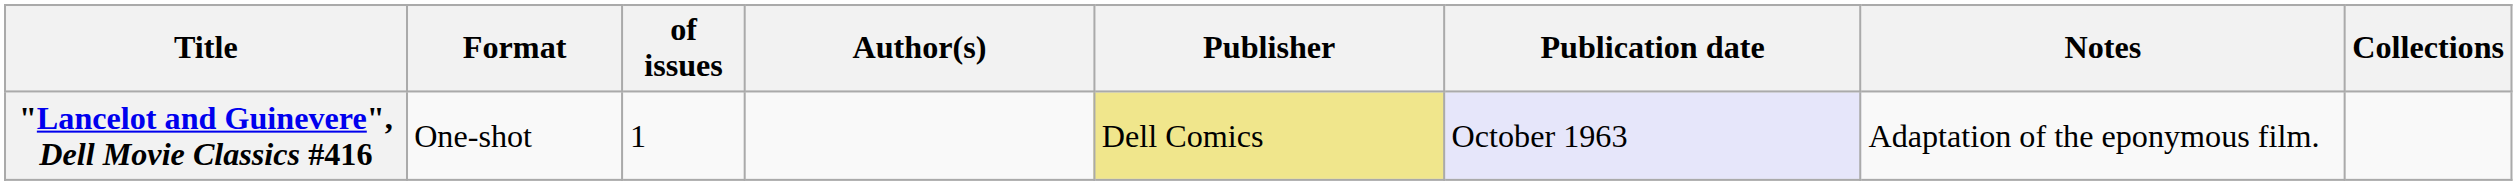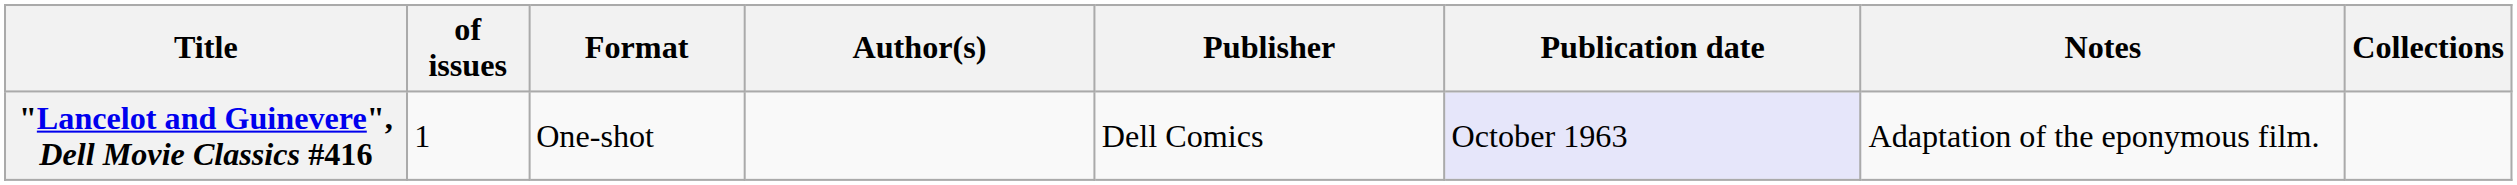 <table class="wikitable">
 <tr>
 <th>Title</th>
+<th style="width:40pt"> of issues</th>
 <th style="width:75pt">Format</th>
-<th style="width:40pt"> of issues</th>
 <th style="width:125pt">Author(s)</th>
 <th style="width:125pt">Publisher</th>
 <th style="width:150pt">Publication date</th>
 <th style="width:175pt">Notes</th>
 <th>Collections</th>
 </tr>
 <tr>
 <th>"<a href='#'>Lancelot and Guinevere</a>", <em>Dell Movie Classics</em> #416</th>
+<td>1</td>
 <td>One-shot</td>
-<td>1</td>
 <td></td>
-<td style="background: khaki;">Dell Comics</td>
+<td>Dell Comics</td>
 <td style="background: lavender;">October 1963</td>
 <td>Adaptation of the eponymous film.</td>
 <td></td>
 </tr>
 </table>
